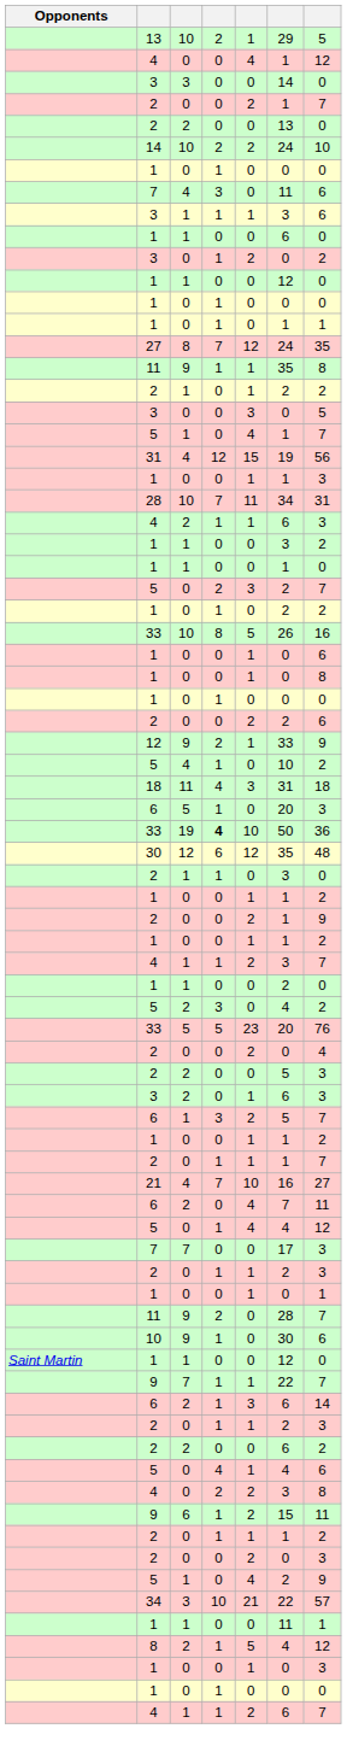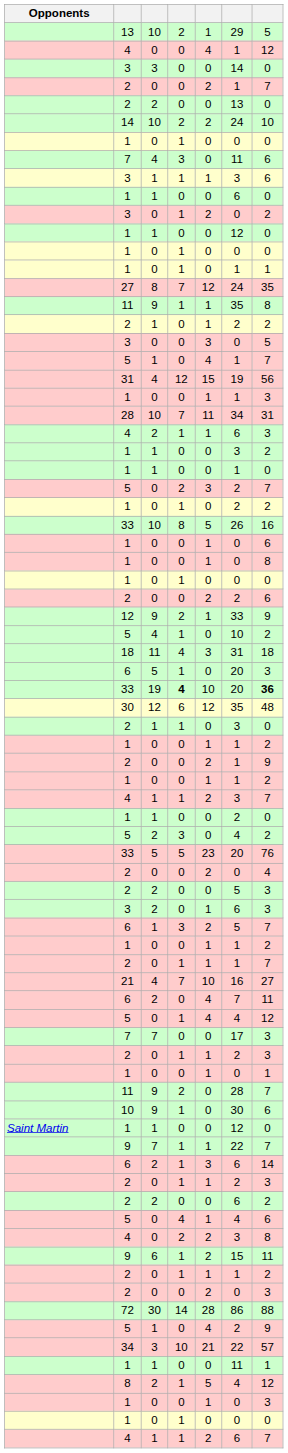 <table class="wikitable sortable collapsible collapsed" style="text-align:center;">
 <tr style="color:black;">
 <th style="width:145px;">Opponents</th>
 <th width=30></th>
 <th width=30></th>
 <th width=30></th>
 <th width=30></th>
 <th width=35></th>
 <th width=35></th>
 </tr>
 <tr style="background:#cfc;">
 <td style="text-align: left;"></td>
 <td>13</td>
 <td>10</td>
 <td>2</td>
 <td>1</td>
 <td>29</td>
 <td>5</td>
 </tr>
 <tr style="background:#fcc;">
 <td style="text-align: left;"></td>
 <td>4</td>
 <td>0</td>
 <td>0</td>
 <td>4</td>
 <td>1</td>
 <td>12</td>
 </tr>
 <tr style="background:#cfc;">
 <td style="text-align: left;"></td>
 <td>3</td>
 <td>3</td>
 <td>0</td>
 <td>0</td>
 <td>14</td>
 <td>0</td>
 </tr>
 <tr style="background:#fcc;">
 <td style="text-align: left;"></td>
 <td>2</td>
 <td>0</td>
 <td>0</td>
 <td>2</td>
 <td>1</td>
 <td>7</td>
 </tr>
 <tr style="background:#cfc;">
 <td style="text-align: left;"></td>
 <td>2</td>
 <td>2</td>
 <td>0</td>
 <td>0</td>
 <td>13</td>
 <td>0</td>
 </tr>
 <tr style="background:#cfc;">
 <td style="text-align: left;"></td>
 <td>14</td>
 <td>10</td>
 <td>2</td>
 <td>2</td>
 <td>24</td>
 <td>10</td>
 </tr>
 <tr style="background:#ffc;">
 <td style="text-align: left;"></td>
 <td>1</td>
 <td>0</td>
 <td>1</td>
 <td>0</td>
 <td>0</td>
 <td>0</td>
 </tr>
 <tr style="background:#cfc;">
 <td style="text-align: left;"></td>
 <td>7</td>
 <td>4</td>
 <td>3</td>
 <td>0</td>
 <td>11</td>
 <td>6</td>
 </tr>
 <tr style="background:#ffc;">
 <td style="text-align: left;"></td>
 <td>3</td>
 <td>1</td>
 <td>1</td>
 <td>1</td>
 <td>3</td>
 <td>6</td>
 </tr>
 <tr style="background:#cfc;">
 <td style="text-align: left;"><em></em></td>
 <td>1</td>
 <td>1</td>
 <td>0</td>
 <td>0</td>
 <td>6</td>
 <td>0</td>
 </tr>
 <tr style="background:#fcc;">
 <td style="text-align: left;"></td>
 <td>3</td>
 <td>0</td>
 <td>1</td>
 <td>2</td>
 <td>0</td>
 <td>2</td>
 </tr>
 <tr style="background:#cfc;">
 <td style="text-align: left;"></td>
 <td>1</td>
 <td>1</td>
 <td>0</td>
 <td>0</td>
 <td>12</td>
 <td>0</td>
 </tr>
 <tr style="background:#ffc;">
 <td style="text-align: left;"></td>
 <td>1</td>
 <td>0</td>
 <td>1</td>
 <td>0</td>
 <td>0</td>
 <td>0</td>
 </tr>
 <tr style="background:#ffc;">
 <td style="text-align: left;"></td>
 <td>1</td>
 <td>0</td>
 <td>1</td>
 <td>0</td>
 <td>1</td>
 <td>1</td>
 </tr>
 <tr style="background:#fcc;">
 <td style="text-align: left;"></td>
 <td>27</td>
 <td>8</td>
 <td>7</td>
 <td>12</td>
 <td>24</td>
 <td>35</td>
 </tr>
 <tr style="background:#cfc;">
 <td style="text-align: left;"></td>
 <td>11</td>
 <td>9</td>
 <td>1</td>
 <td>1</td>
 <td>35</td>
 <td>8</td>
 </tr>
 <tr style="background:#ffc;">
 <td style="text-align: left;"></td>
 <td>2</td>
 <td>1</td>
 <td>0</td>
 <td>1</td>
 <td>2</td>
 <td>2</td>
 </tr>
 <tr style="background:#fcc;">
 <td style="text-align: left;"></td>
 <td>3</td>
 <td>0</td>
 <td>0</td>
 <td>3</td>
 <td>0</td>
 <td>5</td>
 </tr>
 <tr style="background:#fcc;">
 <td style="text-align: left;"></td>
 <td>5</td>
 <td>1</td>
 <td>0</td>
 <td>4</td>
 <td>1</td>
 <td>7</td>
 </tr>
 <tr style="background:#fcc;">
 <td style="text-align: left;"></td>
 <td>31</td>
 <td>4</td>
 <td>12</td>
 <td>15</td>
 <td>19</td>
 <td>56</td>
 </tr>
 <tr style="background:#fcc;">
 <td style="text-align: left;"></td>
 <td>1</td>
 <td>0</td>
 <td>0</td>
 <td>1</td>
 <td>1</td>
 <td>3</td>
 </tr>
 <tr style="background:#fcc;">
 <td style="text-align: left;"></td>
 <td>28</td>
 <td>10</td>
 <td>7</td>
 <td>11</td>
 <td>34</td>
 <td>31</td>
 </tr>
 <tr style="background:#cfc;">
 <td style="text-align: left;"></td>
 <td>4</td>
 <td>2</td>
 <td>1</td>
 <td>1</td>
 <td>6</td>
 <td>3</td>
 </tr>
 <tr style="background:#cfc;">
 <td style="text-align: left;"></td>
 <td>1</td>
 <td>1</td>
 <td>0</td>
 <td>0</td>
 <td>3</td>
 <td>2</td>
 </tr>
 <tr style="background:#cfc;">
 <td style="text-align: left;"></td>
 <td>1</td>
 <td>1</td>
 <td>0</td>
 <td>0</td>
 <td>1</td>
 <td>0</td>
 </tr>
 <tr style="background:#fcc;">
 <td style="text-align: left;"></td>
 <td>5</td>
 <td>0</td>
 <td>2</td>
 <td>3</td>
 <td>2</td>
 <td>7</td>
 </tr>
 <tr style="background:#ffc;">
 <td style="text-align: left;"></td>
 <td>1</td>
 <td>0</td>
 <td>1</td>
 <td>0</td>
 <td>2</td>
 <td>2</td>
 </tr>
 <tr style="background:#cfc;">
 <td style="text-align: left;"></td>
 <td>33</td>
 <td>10</td>
 <td>8</td>
 <td>5</td>
 <td>26</td>
 <td>16</td>
 </tr>
 <tr style="background:#fcc;">
 <td style="text-align: left;"></td>
 <td>1</td>
 <td>0</td>
 <td>0</td>
 <td>1</td>
 <td>0</td>
 <td>6</td>
 </tr>
 <tr style="background:#fcc;">
 <td style="text-align: left;"></td>
 <td>1</td>
 <td>0</td>
 <td>0</td>
 <td>1</td>
 <td>0</td>
 <td>8</td>
 </tr>
 <tr style="background:#ffc;">
 <td style="text-align: left;"><em></em></td>
 <td>1</td>
 <td>0</td>
 <td>1</td>
 <td>0</td>
 <td>0</td>
 <td>0</td>
 </tr>
 <tr style="background:#fcc;">
 <td style="text-align: left;"></td>
 <td>2</td>
 <td>0</td>
 <td>0</td>
 <td>2</td>
 <td>2</td>
 <td>6</td>
 </tr>
 <tr style="background:#cfc;">
 <td style="text-align: left;"></td>
 <td>12</td>
 <td>9</td>
 <td>2</td>
 <td>1</td>
 <td>33</td>
 <td>9</td>
 </tr>
 <tr style="background:#cfc;">
 <td style="text-align: left;"><em></em></td>
 <td>5</td>
 <td>4</td>
 <td>1</td>
 <td>0</td>
 <td>10</td>
 <td>2</td>
 </tr>
 <tr style="background:#cfc;">
 <td style="text-align: left;"></td>
 <td>18</td>
 <td>11</td>
 <td>4</td>
 <td>3</td>
 <td>31</td>
 <td>18</td>
 </tr>
 <tr style="background:#cfc;">
 <td style="text-align: left;"></td>
 <td>6</td>
 <td>5</td>
 <td>1</td>
 <td>0</td>
 <td>20</td>
 <td>3</td>
 </tr>
 <tr style="background:#cfc;">
 <td style="text-align: left;"></td>
 <td>33</td>
 <td>19</td>
 <td><strong>4</strong></td>
 <td>10</td>
-<td>50</td>
-<td>36</td>
+<td>20</td>
+<td><strong>36</strong></td>
 </tr>
 <tr style="background:#ffc;">
 <td style="text-align: left;"></td>
 <td>30</td>
 <td>12</td>
 <td>6</td>
 <td>12</td>
 <td>35</td>
 <td>48</td>
 </tr>
 <tr style="background:#cfc;">
 <td style="text-align: left;"></td>
 <td>2</td>
 <td>1</td>
 <td>1</td>
 <td>0</td>
 <td>3</td>
 <td>0</td>
 </tr>
 <tr style="background:#fcc;">
 <td style="text-align: left;"></td>
 <td>1</td>
 <td>0</td>
 <td>0</td>
 <td>1</td>
 <td>1</td>
 <td>2</td>
 </tr>
 <tr style="background:#fcc;">
 <td style="text-align: left;"></td>
 <td>2</td>
 <td>0</td>
 <td>0</td>
 <td>2</td>
 <td>1</td>
 <td>9</td>
 </tr>
 <tr style="background:#fcc;">
 <td style="text-align: left;"></td>
 <td>1</td>
 <td>0</td>
 <td>0</td>
 <td>1</td>
 <td>1</td>
 <td>2</td>
 </tr>
 <tr style="background:#fcc;">
 <td style="text-align: left;"></td>
 <td>4</td>
 <td>1</td>
 <td>1</td>
 <td>2</td>
 <td>3</td>
 <td>7</td>
 </tr>
 <tr style="background:#cfc;">
 <td style="text-align: left;"></td>
 <td>1</td>
 <td>1</td>
 <td>0</td>
 <td>0</td>
 <td>2</td>
 <td>0</td>
 </tr>
 <tr style="background:#cfc;">
 <td style="text-align: left;"><em></em></td>
 <td>5</td>
 <td>2</td>
 <td>3</td>
 <td>0</td>
 <td>4</td>
 <td>2</td>
 </tr>
 <tr style="background:#fcc;">
 <td style="text-align: left;"></td>
 <td>33</td>
 <td>5</td>
 <td>5</td>
 <td>23</td>
 <td>20</td>
 <td>76</td>
 </tr>
 <tr style="background:#fcc;">
 <td style="text-align: left;"></td>
 <td>2</td>
 <td>0</td>
 <td>0</td>
 <td>2</td>
 <td>0</td>
 <td>4</td>
 </tr>
 <tr style="background:#cfc;">
 <td style="text-align: left;"></td>
 <td>2</td>
 <td>2</td>
 <td>0</td>
 <td>0</td>
 <td>5</td>
 <td>3</td>
 </tr>
 <tr style="background:#cfc;">
 <td style="text-align: left;"></td>
 <td>3</td>
 <td>2</td>
 <td>0</td>
 <td>1</td>
 <td>6</td>
 <td>3</td>
 </tr>
 <tr style="background:#fcc;">
 <td style="text-align: left;"></td>
 <td>6</td>
 <td>1</td>
 <td>3</td>
 <td>2</td>
 <td>5</td>
 <td>7</td>
 </tr>
 <tr style="background:#fcc;">
 <td style="text-align: left;"></td>
 <td>1</td>
 <td>0</td>
 <td>0</td>
 <td>1</td>
 <td>1</td>
 <td>2</td>
 </tr>
 <tr style="background:#fcc;">
 <td style="text-align: left;"></td>
 <td>2</td>
 <td>0</td>
 <td>1</td>
 <td>1</td>
 <td>1</td>
 <td>7</td>
 </tr>
 <tr style="background:#fcc;">
 <td style="text-align: left;"></td>
 <td>21</td>
 <td>4</td>
 <td>7</td>
 <td>10</td>
 <td>16</td>
 <td>27</td>
 </tr>
 <tr style="background:#fcc;">
 <td style="text-align: left;"></td>
 <td>6</td>
 <td>2</td>
 <td>0</td>
 <td>4</td>
 <td>7</td>
 <td>11</td>
 </tr>
 <tr style="background:#fcc;">
 <td style="text-align: left;"></td>
 <td>5</td>
 <td>0</td>
 <td>1</td>
 <td>4</td>
 <td>4</td>
 <td>12</td>
 </tr>
 <tr style="background:#cfc;">
 <td style="text-align: left;"></td>
 <td>7</td>
 <td>7</td>
 <td>0</td>
 <td>0</td>
 <td>17</td>
 <td>3</td>
 </tr>
 <tr style="background:#fcc;">
 <td style="text-align: left;"></td>
 <td>2</td>
 <td>0</td>
 <td>1</td>
 <td>1</td>
 <td>2</td>
 <td>3</td>
 </tr>
 <tr style="background:#fcc;">
 <td style="text-align: left;"></td>
 <td>1</td>
 <td>0</td>
 <td>0</td>
 <td>1</td>
 <td>0</td>
 <td>1</td>
 </tr>
 <tr style="background:#cfc;">
 <td style="text-align: left;"></td>
 <td>11</td>
 <td>9</td>
 <td>2</td>
 <td>0</td>
 <td>28</td>
 <td>7</td>
 </tr>
 <tr style="background:#cfc;">
 <td style="text-align: left;"></td>
 <td>10</td>
 <td>9</td>
 <td>1</td>
 <td>0</td>
 <td>30</td>
 <td>6</td>
 </tr>
 <tr style="background:#cfc;">
 <td style="text-align: left;"><em> <a href='#'>Saint Martin</a></em></td>
 <td>1</td>
 <td>1</td>
 <td>0</td>
 <td>0</td>
 <td>12</td>
 <td>0</td>
 </tr>
 <tr style="background:#cfc;">
 <td style="text-align: left;"></td>
 <td>9</td>
 <td>7</td>
 <td>1</td>
 <td>1</td>
 <td>22</td>
 <td>7</td>
 </tr>
 <tr style="background:#fcc;">
 <td style="text-align: left;"></td>
 <td>6</td>
 <td>2</td>
 <td>1</td>
 <td>3</td>
 <td>6</td>
 <td>14</td>
 </tr>
 <tr style="background:#fcc;">
 <td style="text-align: left;"></td>
 <td>2</td>
 <td>0</td>
 <td>1</td>
 <td>1</td>
 <td>2</td>
 <td>3</td>
 </tr>
 <tr style="background:#cfc;">
 <td style="text-align: left;"><em></em></td>
 <td>2</td>
 <td>2</td>
 <td>0</td>
 <td>0</td>
 <td>6</td>
 <td>2</td>
 </tr>
 <tr style="background:#fcc;">
 <td style="text-align: left;"></td>
 <td>5</td>
 <td>0</td>
 <td>4</td>
 <td>1</td>
 <td>4</td>
 <td>6</td>
 </tr>
 <tr style="background:#fcc;">
 <td style="text-align: left;"></td>
 <td>4</td>
 <td>0</td>
 <td>2</td>
 <td>2</td>
 <td>3</td>
 <td>8</td>
 </tr>
 <tr style="background:#cfc;">
 <td style="text-align: left;"></td>
 <td>9</td>
 <td>6</td>
 <td>1</td>
 <td>2</td>
 <td>15</td>
 <td>11</td>
 </tr>
 <tr style="background:#fcc;">
 <td style="text-align: left;"></td>
 <td>2</td>
 <td>0</td>
 <td>1</td>
 <td>1</td>
 <td>1</td>
 <td>2</td>
 </tr>
 <tr style="background:#fcc;">
 <td style="text-align: left;"></td>
 <td>2</td>
 <td>0</td>
 <td>0</td>
 <td>2</td>
 <td>0</td>
 <td>3</td>
 </tr>
+<tr style="background:#cfc;">
+<td style="text-align: left;"></td>
+<td>72</td>
+<td>30</td>
+<td>14</td>
+<td>28</td>
+<td>86</td>
+<td>88</td>
+</tr>
 <tr style="background:#fcc;">
 <td style="text-align: left;"></td>
 <td>5</td>
 <td>1</td>
 <td>0</td>
 <td>4</td>
 <td>2</td>
 <td>9</td>
 </tr>
 <tr style="background:#fcc;">
 <td style="text-align: left;"></td>
 <td>34</td>
 <td>3</td>
 <td>10</td>
 <td>21</td>
 <td>22</td>
 <td>57</td>
 </tr>
 <tr style="background:#cfc;">
 <td style="text-align: left;"></td>
 <td>1</td>
 <td>1</td>
 <td>0</td>
 <td>0</td>
 <td>11</td>
 <td>1</td>
 </tr>
 <tr style="background:#fcc;">
 <td style="text-align: left;"></td>
 <td>8</td>
 <td>2</td>
 <td>1</td>
 <td>5</td>
 <td>4</td>
 <td>12</td>
 </tr>
 <tr style="background:#fcc;">
 <td style="text-align: left;"></td>
 <td>1</td>
 <td>0</td>
 <td>0</td>
 <td>1</td>
 <td>0</td>
 <td>3</td>
 </tr>
 <tr style="background:#ffc;">
 <td style="text-align: left;"></td>
 <td>1</td>
 <td>0</td>
 <td>1</td>
 <td>0</td>
 <td>0</td>
 <td>0</td>
 </tr>
 <tr style="background:#fcc;">
 <td style="text-align: left;"></td>
 <td>4</td>
 <td>1</td>
 <td>1</td>
 <td>2</td>
 <td>6</td>
 <td>7</td>
 </tr>
 </table>
